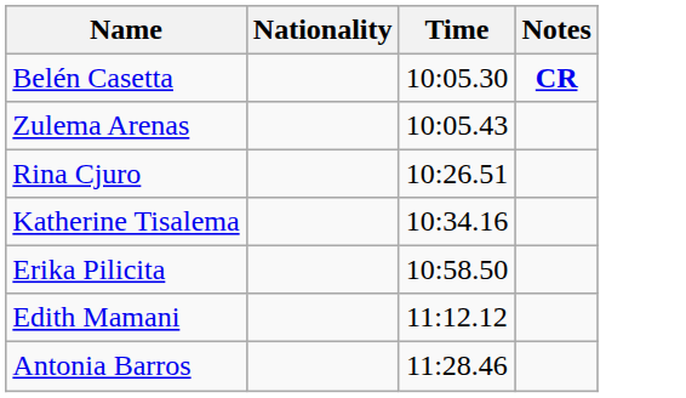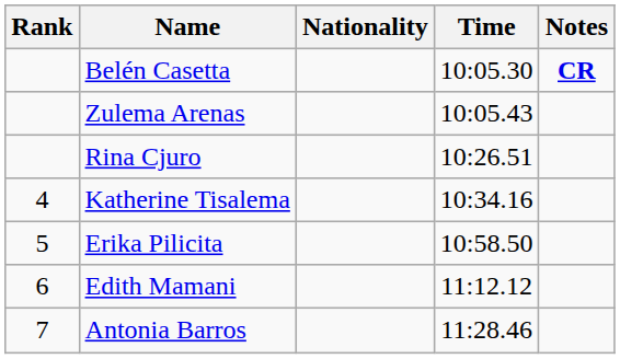 <table class="wikitable sortable" style="text-align:center;font-size:95%">
 <tr>
+<th>Rank</th>
 <th>Name</th>
 <th>Nationality</th>
 <th>Time</th>
 <th>Notes</th>
 </tr>
 <tr>
+<td></td>
 <td align=left><a href='#'>Belén Casetta</a></td>
 <td align=left></td>
 <td>10:05.30</td>
 <td><strong><a href='#'>CR</a></strong></td>
 </tr>
 <tr>
+<td></td>
 <td align=left><a href='#'>Zulema Arenas</a></td>
 <td align=left></td>
 <td>10:05.43</td>
 <td></td>
 </tr>
 <tr>
+<td></td>
 <td align=left><a href='#'>Rina Cjuro</a></td>
 <td align=left></td>
 <td>10:26.51</td>
 <td></td>
 </tr>
 <tr>
+<td>4</td>
 <td align=left><a href='#'>Katherine Tisalema</a></td>
 <td align=left></td>
 <td>10:34.16</td>
 <td></td>
 </tr>
 <tr>
+<td>5</td>
 <td align=left><a href='#'>Erika Pilicita</a></td>
 <td align=left></td>
 <td>10:58.50</td>
 <td></td>
 </tr>
 <tr>
+<td>6</td>
 <td align=left><a href='#'>Edith Mamani</a></td>
 <td align=left></td>
 <td>11:12.12</td>
 <td></td>
 </tr>
 <tr>
+<td>7</td>
 <td align=left><a href='#'>Antonia Barros</a></td>
 <td align=left></td>
 <td>11:28.46</td>
 <td></td>
 </tr>
 </table>
